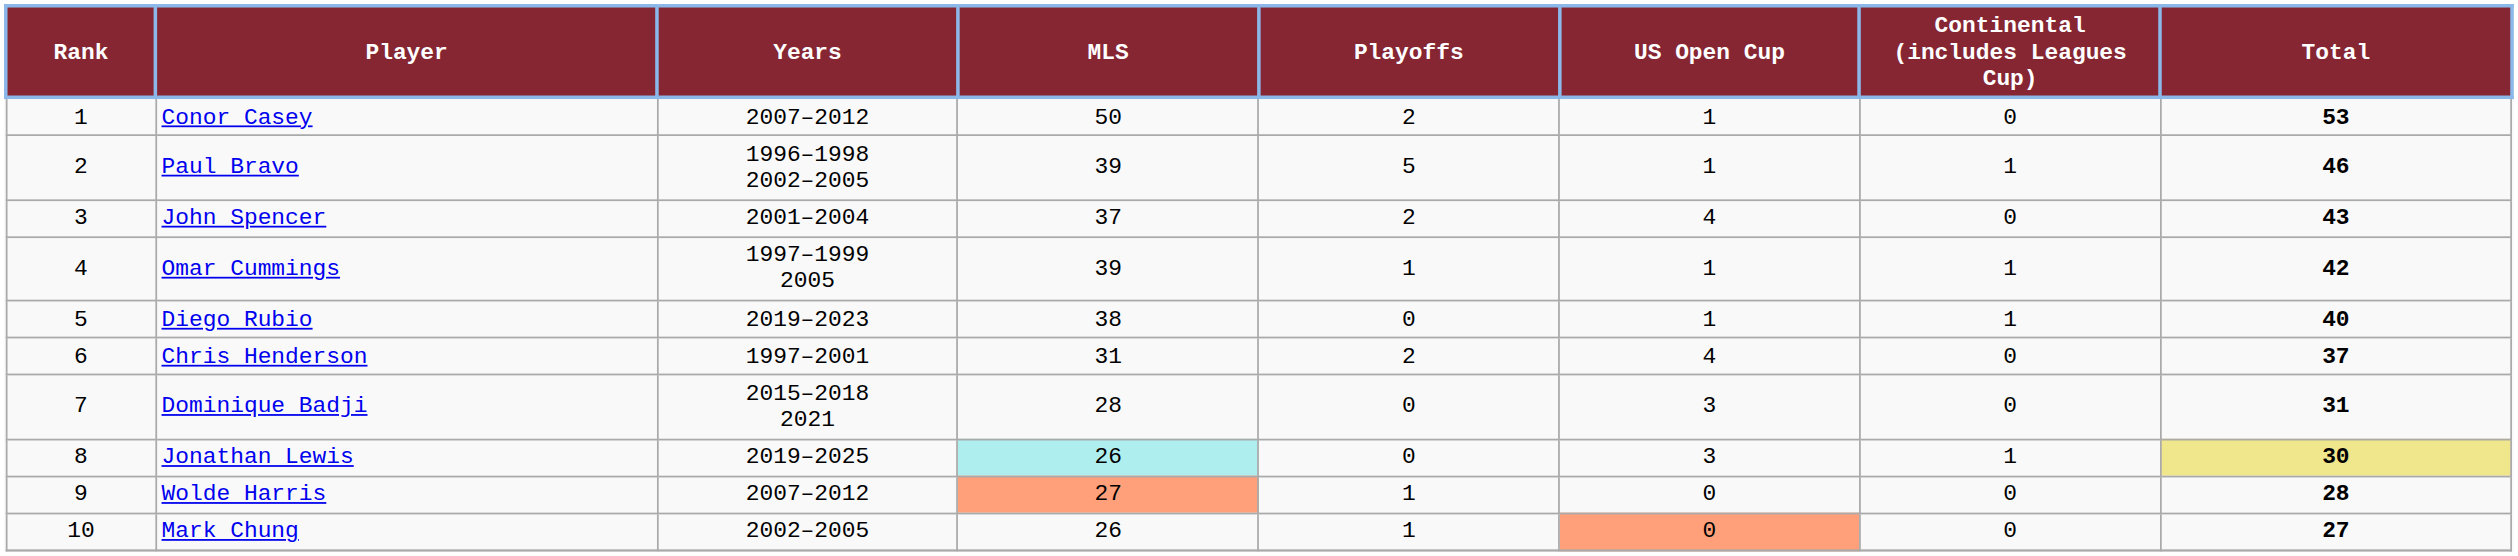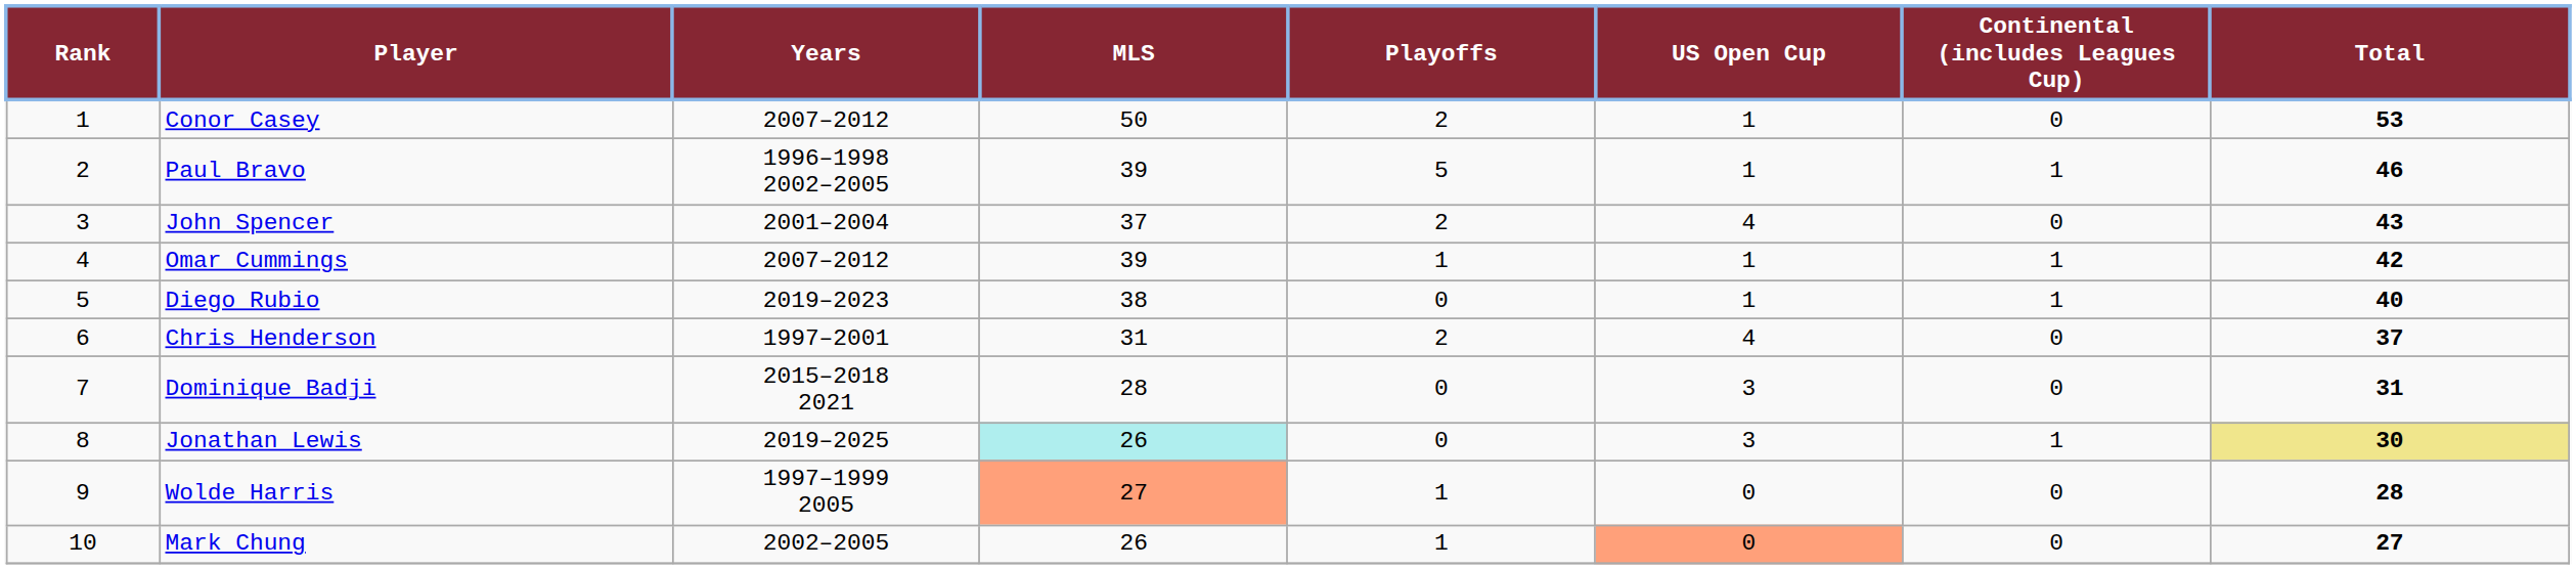 <table class="wikitable sortable" style="text-align:center" width=90%;>
 <tr>
 <th width=6% style="background:#862633; color:white; border:2px solid #8BB8E8;">Rank</th>
 <th width=20% style="background:#862633; color:white; border:2px solid #8BB8E8;">Player</th>
 <th width=12% style="background:#862633; color:white; border:2px solid #8BB8E8;">Years</th>
 <th width=12% style="background:#862633; color:white; border:2px solid #8BB8E8;">MLS</th>
 <th width=12% style="background:#862633; color:white; border:2px solid #8BB8E8;">Playoffs</th>
 <th width=12% style="background:#862633; color:white; border:2px solid #8BB8E8;">US Open Cup</th>
 <th width=12% style="background:#862633; color:white; border:2px solid #8BB8E8;">Continental (includes Leagues Cup)</th>
 <th width=14% style="background:#862633; color:white; border:2px solid #8BB8E8;">Total</th>
 </tr>
 <tr>
 <td>1</td>
 <td align=left> <a href='#'>Conor Casey</a></td>
 <td>2007–2012</td>
 <td>50</td>
 <td>2</td>
 <td>1</td>
 <td>0</td>
 <td><strong>53</strong></td>
 </tr>
 <tr>
 <td>2</td>
 <td align=left> <a href='#'>Paul Bravo</a></td>
 <td>1996–1998<br>2002–2005</td>
 <td>39</td>
 <td>5</td>
 <td>1</td>
 <td>1</td>
 <td><strong>46</strong></td>
 </tr>
 <tr>
 <td>3</td>
 <td align=left> <a href='#'>John Spencer</a></td>
 <td>2001–2004</td>
 <td>37</td>
 <td>2</td>
 <td>4</td>
 <td>0</td>
 <td><strong>43</strong></td>
 </tr>
 <tr>
 <td>4</td>
 <td align=left> <a href='#'>Omar Cummings</a></td>
-<td>1997–1999<br>2005</td>
+<td>2007–2012</td>
 <td>39</td>
 <td>1</td>
 <td>1</td>
 <td>1</td>
 <td><strong>42</strong></td>
 </tr>
 <tr>
 <td>5</td>
 <td align=left> <a href='#'>Diego Rubio</a></td>
 <td>2019–2023</td>
 <td>38</td>
 <td>0</td>
 <td>1</td>
 <td>1</td>
 <td><strong>40</strong></td>
 </tr>
 <tr>
 <td>6</td>
 <td align=left> <a href='#'>Chris Henderson</a></td>
 <td>1997–2001</td>
 <td>31</td>
 <td>2</td>
 <td>4</td>
 <td>0</td>
 <td><strong>37</strong></td>
 </tr>
 <tr>
 <td>7</td>
 <td align=left> <a href='#'>Dominique Badji</a></td>
 <td>2015–2018<br>2021</td>
 <td>28</td>
 <td>0</td>
 <td>3</td>
 <td>0</td>
 <td><strong>31</strong></td>
 </tr>
 <tr>
 <td>8</td>
 <td align=left> <a href='#'>Jonathan Lewis</a></td>
 <td>2019–2025</td>
 <td style="background: paleturquoise;">26</td>
 <td>0</td>
 <td>3</td>
 <td>1</td>
 <td style="background: khaki;"><strong>30</strong></td>
 </tr>
 <tr>
 <td>9</td>
 <td align=left> <a href='#'>Wolde Harris</a></td>
-<td>2007–2012</td>
+<td>1997–1999<br>2005</td>
 <td style="background: lightsalmon;">27</td>
 <td>1</td>
 <td>0</td>
 <td>0</td>
 <td><strong>28</strong></td>
 </tr>
 <tr>
 <td>10</td>
 <td align=left> <a href='#'>Mark Chung</a></td>
 <td>2002–2005</td>
 <td>26</td>
 <td>1</td>
 <td style="background: lightsalmon;">0</td>
 <td>0</td>
 <td><strong>27</strong></td>
 </tr>
 <tr>
 </tr>
 </table>
